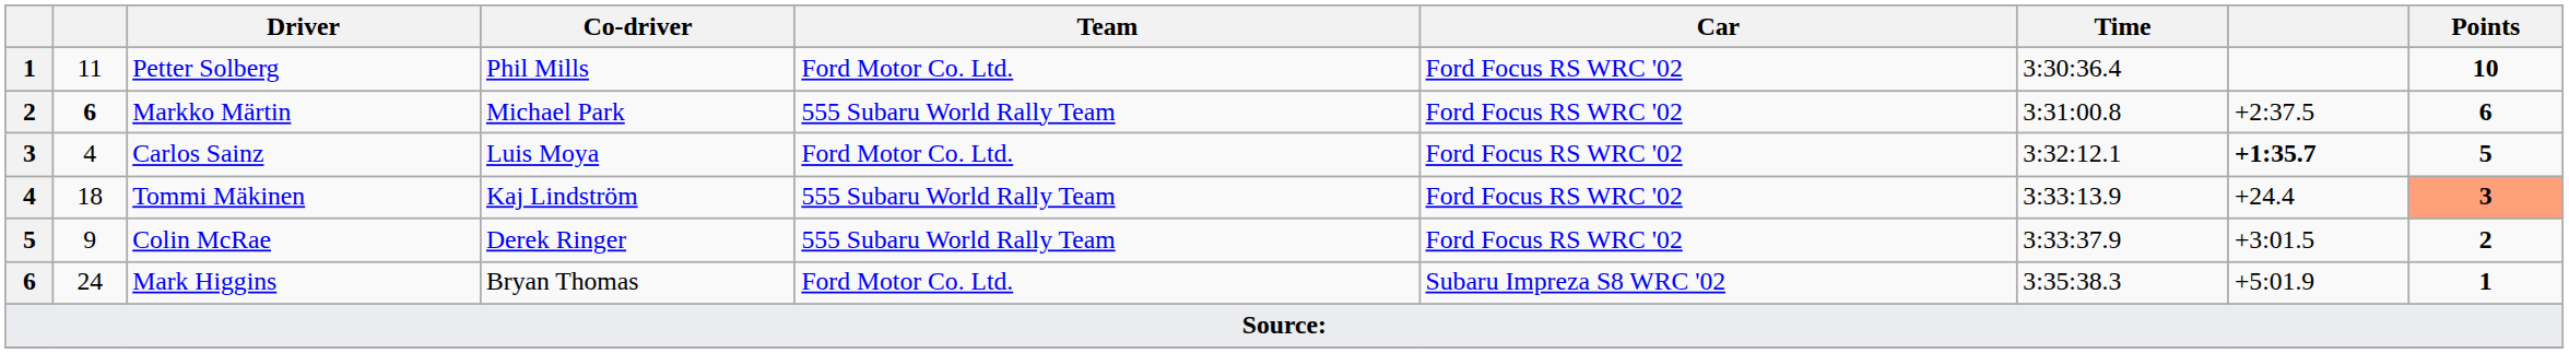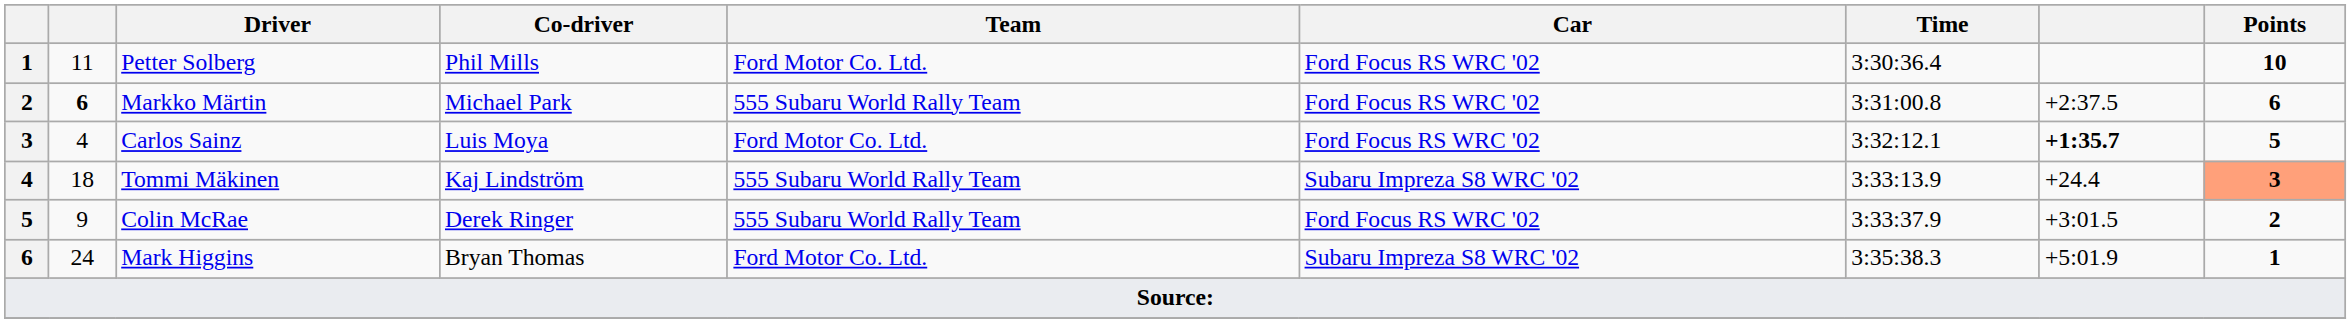 <table class="wikitable" width=85% style="font-size: 85%;">
 <tr>
 <th></th>
 <th></th>
 <th>Driver</th>
 <th>Co-driver</th>
 <th>Team</th>
 <th>Car</th>
 <th>Time</th>
 <th></th>
 <th>Points</th>
 </tr>
 <tr>
 <th>1</th>
 <td align="center">11</td>
 <td> <a href='#'>Petter Solberg</a></td>
 <td> <a href='#'>Phil Mills</a></td>
 <td> <a href='#'>Ford Motor Co. Ltd.</a></td>
 <td><a href='#'>Ford Focus RS WRC '02</a></td>
 <td>3:30:36.4</td>
 <td></td>
 <td align="center"><strong>10</strong></td>
 </tr>
 <tr>
 <th>2</th>
 <td align="center"><strong>6</strong></td>
 <td> <a href='#'>Markko Märtin</a></td>
 <td> <a href='#'>Michael Park</a></td>
 <td> <a href='#'>555 Subaru World Rally Team</a></td>
 <td><a href='#'>Ford Focus RS WRC '02</a></td>
 <td>3:31:00.8</td>
 <td>+2:37.5</td>
 <td align="center"><strong>6</strong></td>
 </tr>
 <tr>
 <th>3</th>
 <td align="center">4</td>
 <td> <a href='#'>Carlos Sainz</a></td>
 <td> <a href='#'>Luis Moya</a></td>
 <td> <a href='#'>Ford Motor Co. Ltd.</a></td>
 <td><a href='#'>Ford Focus RS WRC '02</a></td>
 <td>3:32:12.1</td>
 <td><strong>+1:35.7</strong></td>
 <td align="center"><strong>5</strong></td>
 </tr>
 <tr>
 <th>4</th>
 <td align="center">18</td>
 <td> <a href='#'>Tommi Mäkinen</a></td>
 <td> <a href='#'>Kaj Lindström</a></td>
 <td> <a href='#'>555 Subaru World Rally Team</a></td>
-<td><a href='#'>Ford Focus RS WRC '02</a></td>
+<td><a href='#'>Subaru Impreza S8 WRC '02</a></td>
 <td>3:33:13.9</td>
 <td>+24.4</td>
 <td align="center" style="background: lightsalmon;"><strong>3</strong></td>
 </tr>
 <tr>
 <th>5</th>
 <td align="center">9</td>
 <td> <a href='#'>Colin McRae</a></td>
 <td> <a href='#'>Derek Ringer</a></td>
 <td> <a href='#'>555 Subaru World Rally Team</a></td>
 <td><a href='#'>Ford Focus RS WRC '02</a></td>
 <td>3:33:37.9</td>
 <td>+3:01.5</td>
 <td align="center"><strong>2</strong></td>
 </tr>
 <tr>
 <th>6</th>
 <td align="center">24</td>
 <td> <a href='#'>Mark Higgins</a></td>
 <td> Bryan Thomas</td>
 <td> <a href='#'>Ford Motor Co. Ltd.</a></td>
 <td><a href='#'>Subaru Impreza S8 WRC '02</a></td>
 <td>3:35:38.3</td>
 <td>+5:01.9</td>
 <td align="center"><strong>1</strong></td>
 </tr>
 <tr>
 <td style="background-color:#EAECF0; text-align:center" colspan="9"><strong>Source:</strong></td>
 </tr>
 <tr>
 </tr>
 </table>
